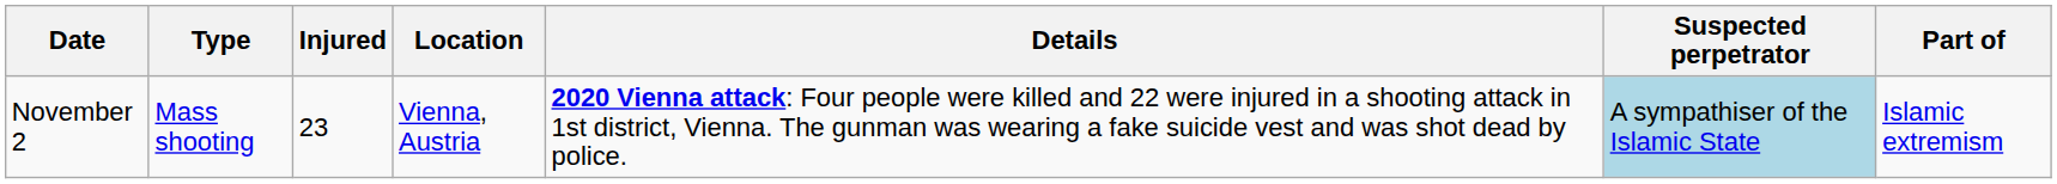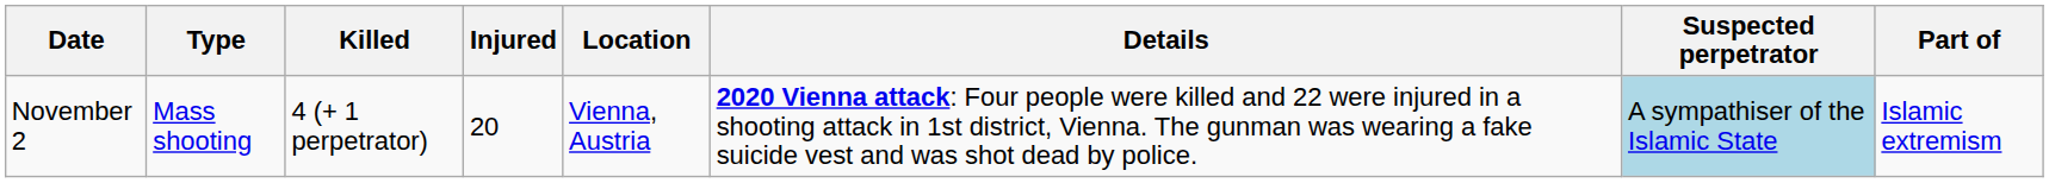 <table class="wikitable">
 <tr>
 <th>Date</th>
 <th>Type</th>
+<th>Killed</th>
 <th>Injured</th>
 <th>Location</th>
 <th><strong>Details</strong></th>
 <th>Suspected perpetrator</th>
 <th>Part of</th>
 </tr>
 <tr>
 <td>November 2</td>
 <td><a href='#'>Mass shooting</a></td>
-<td>23</td>
+<td>4 (+ 1 perpetrator)</td>
+<td>20</td>
 <td><a href='#'>Vienna</a>, <a href='#'>Austria</a></td>
 <td><strong><a href='#'>2020 Vienna attack</a></strong>: Four people were killed and 22 were injured in a shooting attack in 1st district, Vienna. The gunman was wearing a fake suicide vest and was shot dead by police.</td>
 <td style="background: lightblue;">A sympathiser of the <a href='#'>Islamic State</a></td>
 <td><a href='#'>Islamic extremism</a></td>
 </tr>
 </table>
